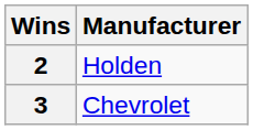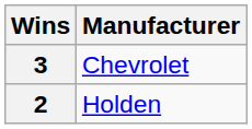 <table class="wikitable" style="font-size: 95%;">
 <tr>
 <th>Wins</th>
 <th>Manufacturer</th>
 </tr>
 <tr>
+<th>3</th>
+<td><a href='#'>Chevrolet</a></td>
+</tr>
+<tr>
 <th>2</th>
 <td><a href='#'>Holden</a></td>
 </tr>
-<tr>
-<th>3</th>
-<td><a href='#'>Chevrolet</a></td>
-</tr>
 </table>
